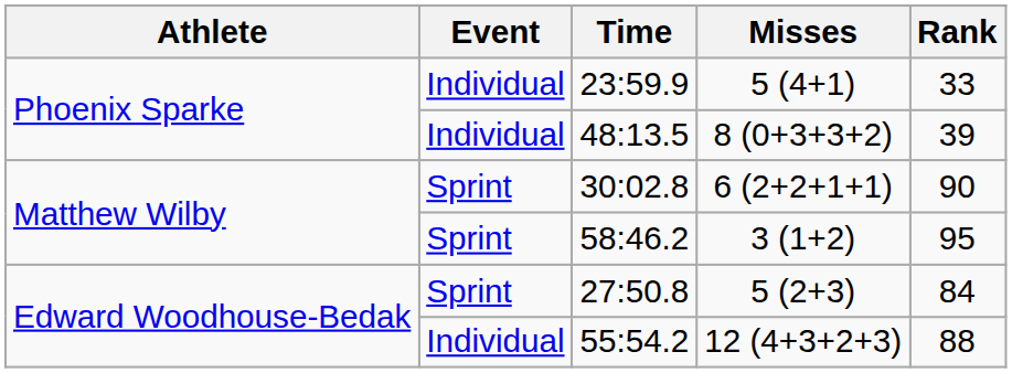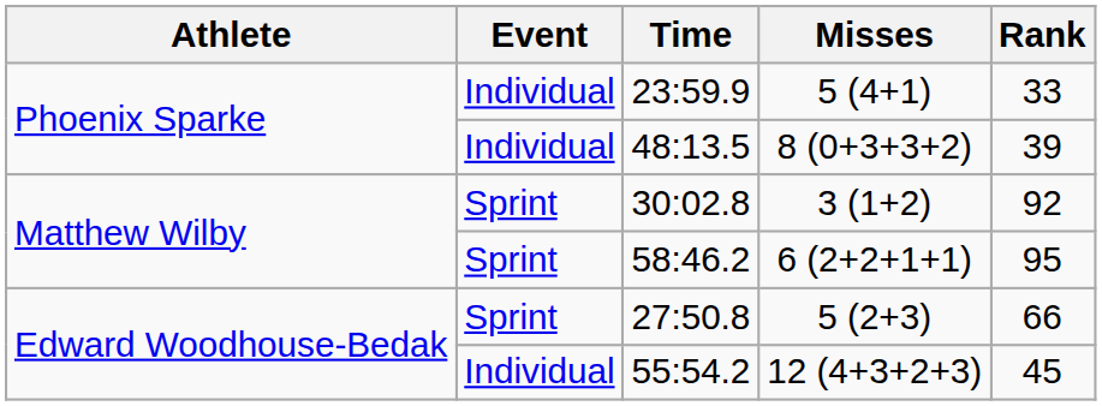 <table class="wikitable" style="font-size:90%">
 <tr>
 <th>Athlete</th>
 <th>Event</th>
 <th>Time</th>
 <th>Misses</th>
 <th>Rank</th>
 </tr>
 <tr align=center>
 <td align=left rowspan=2><a href='#'>Phoenix Sparke</a></td>
 <td align=left><a href='#'>Individual</a></td>
 <td>23:59.9</td>
 <td>5 (4+1)</td>
 <td>33</td>
 </tr>
 <tr align=center>
 <td align=left><a href='#'>Individual</a></td>
 <td>48:13.5</td>
 <td>8 (0+3+3+2)</td>
 <td>39</td>
 </tr>
 <tr align=center>
 <td align=left rowspan=2><a href='#'>Matthew Wilby</a></td>
 <td align=left><a href='#'>Sprint</a></td>
 <td>30:02.8</td>
-<td>6 (2+2+1+1)</td>
-<td>90</td>
+<td>3 (1+2)</td>
+<td>92</td>
 </tr>
 <tr align=center>
 <td align=left><a href='#'>Sprint</a></td>
 <td>58:46.2</td>
-<td>3 (1+2)</td>
+<td>6 (2+2+1+1)</td>
 <td>95</td>
 </tr>
 <tr align=center>
 <td align=left rowspan=2><a href='#'>Edward Woodhouse-Bedak</a></td>
 <td align=left><a href='#'>Sprint</a></td>
 <td>27:50.8</td>
 <td>5 (2+3)</td>
-<td>84</td>
+<td>66</td>
 </tr>
 <tr align=center>
 <td align=left><a href='#'>Individual</a></td>
 <td>55:54.2</td>
 <td>12 (4+3+2+3)</td>
-<td>88</td>
+<td>45</td>
 </tr>
 </table>
